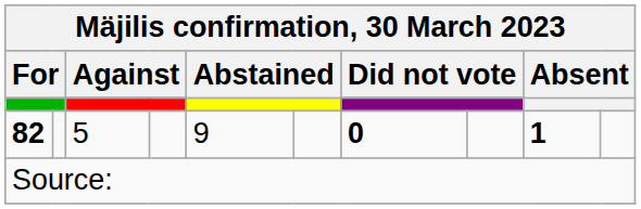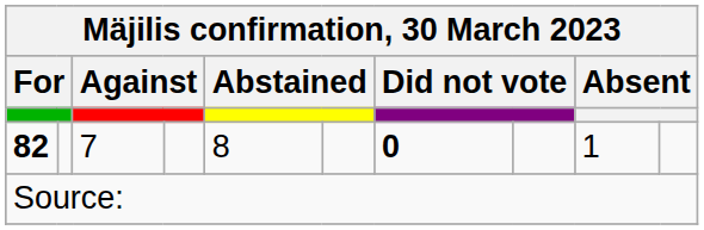 <table class="wikitable" style="text-align:right-">
 <tr>
 <th colspan="10">Mäjilis confirmation, 30 March 2023</th>
 </tr>
 <tr>
 <th colspan="2">For</th>
 <th colspan="2">Against</th>
 <th colspan="2">Abstained</th>
 <th colspan="2">Did not vote</th>
 <th colspan="2">Absent</th>
 </tr>
 <tr>
 <th colspan="2" style="background-color: #00b300"></th>
 <th colspan="2" style="background-color: #ff0000"></th>
 <th colspan="2" style="background-color: #ffff00"></th>
 <th colspan="2" style="background-color: purple"></th>
 <th colspan="2" style="#cccccc"></th>
 </tr>
 <tr>
 <td><strong>82</strong></td>
 <td><strong></strong></td>
-<td>5</td>
+<td>7</td>
 <td></td>
-<td>9</td>
+<td>8</td>
 <td></td>
 <td><strong>0</strong></td>
 <td></td>
-<td><strong>1</strong></td>
+<td>1</td>
 <td></td>
 </tr>
 <tr>
 <td colspan="10" style="text-align:left;">Source: </td>
 </tr>
 </table>
